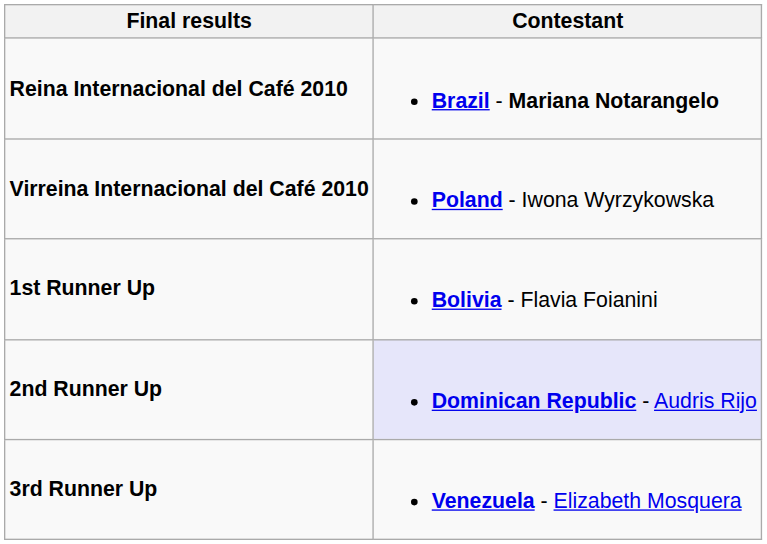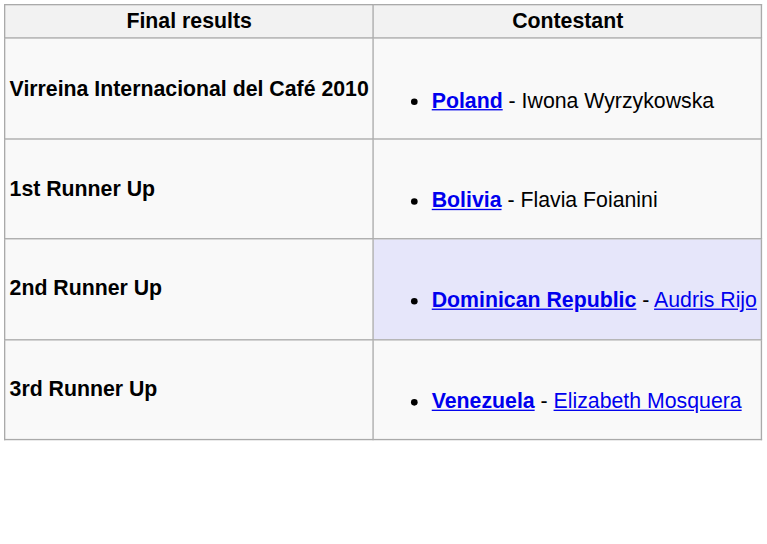 <table class="wikitable">
 <tr>
 <th>Final results</th>
 <th>Contestant</th>
-</tr>
-<tr>
-<td><strong>Reina Internacional del Café 2010</strong></td>
-<td><br><ul><li><strong> <a href='#'>Brazil</a></strong> - <strong>Mariana Notarangelo</strong></li></ul></td>
 </tr>
 <tr>
 <td><strong>Virreina Internacional del Café 2010</strong></td>
 <td><br><ul><li><strong> <a href='#'>Poland</a></strong> - Iwona Wyrzykowska</li></ul></td>
 </tr>
 <tr>
 <td><strong>1st Runner Up</strong></td>
 <td><br><ul><li><strong> <a href='#'>Bolivia</a></strong> - Flavia Foianini</li></ul></td>
 </tr>
 <tr>
 <td><strong>2nd Runner Up</strong></td>
 <td style="background: lavender;"><br><ul><li><strong> <a href='#'>Dominican Republic</a></strong> - <a href='#'>Audris Rijo</a></li></ul></td>
 </tr>
 <tr>
 <td><strong>3rd Runner Up</strong></td>
 <td><br><ul><li><strong> <a href='#'>Venezuela</a></strong> - <a href='#'>Elizabeth Mosquera</a></li></ul></td>
 </tr>
 </table>
